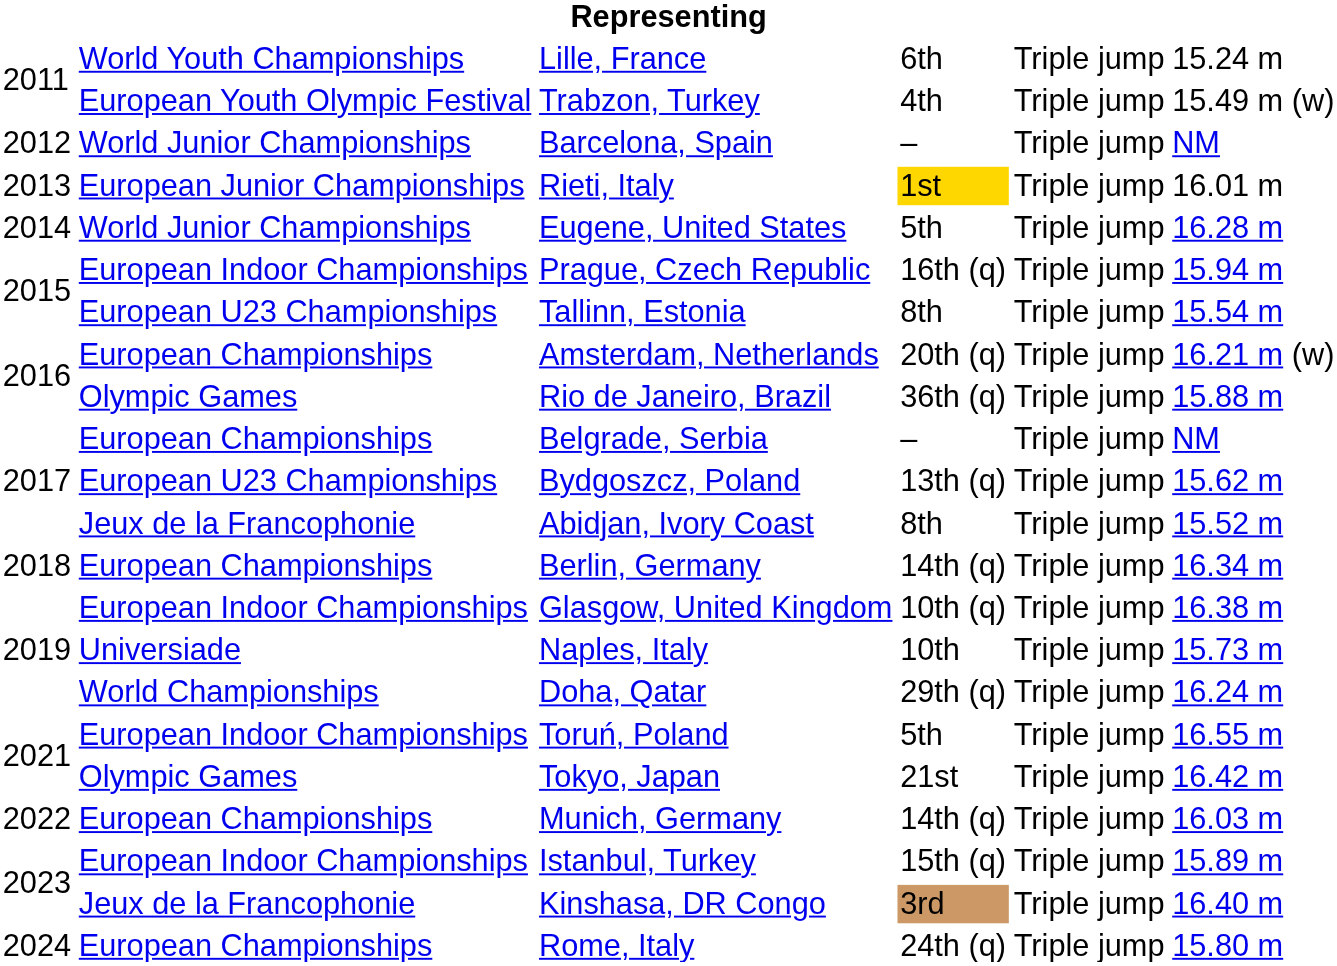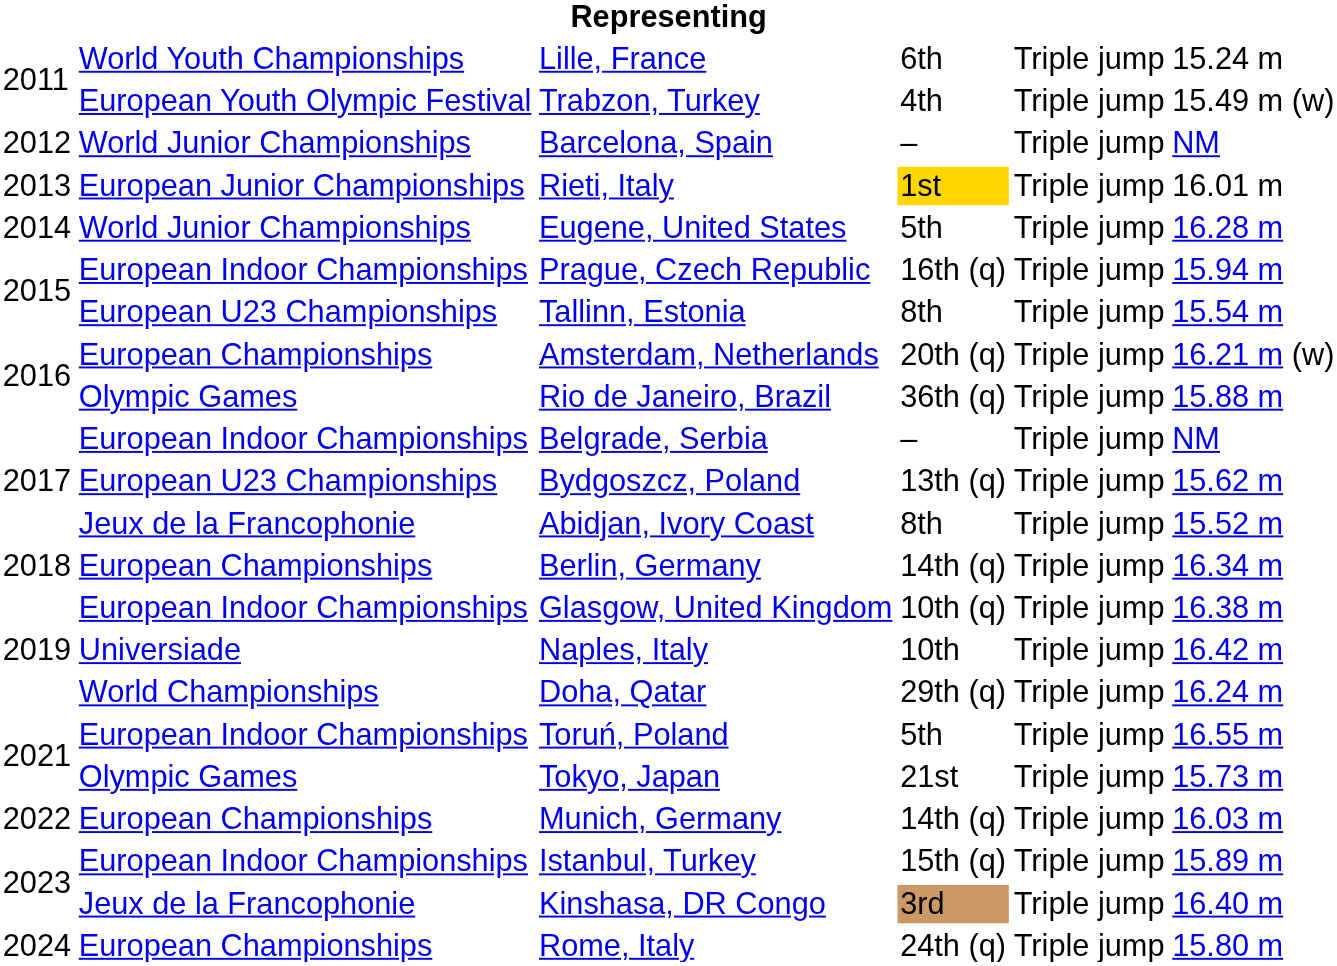 <table>
 <tr>
 <th colspan="6">Representing </th>
 </tr>
 <tr>
 <td rowspan=2>2011</td>
 <td><a href='#'>World Youth Championships</a></td>
 <td><a href='#'>Lille, France</a></td>
 <td>6th</td>
 <td>Triple jump</td>
 <td>15.24 m</td>
 </tr>
 <tr>
 <td><a href='#'>European Youth Olympic Festival</a></td>
 <td><a href='#'>Trabzon, Turkey</a></td>
 <td>4th</td>
 <td>Triple jump</td>
 <td>15.49 m (w)</td>
 </tr>
 <tr>
 <td>2012</td>
 <td><a href='#'>World Junior Championships</a></td>
 <td><a href='#'>Barcelona, Spain</a></td>
 <td>–</td>
 <td>Triple jump</td>
 <td><a href='#'>NM</a></td>
 </tr>
 <tr>
 <td>2013</td>
 <td><a href='#'>European Junior Championships</a></td>
 <td><a href='#'>Rieti, Italy</a></td>
 <td bgcolor=gold>1st</td>
 <td>Triple jump</td>
 <td>16.01 m</td>
 </tr>
 <tr>
 <td>2014</td>
 <td><a href='#'>World Junior Championships</a></td>
 <td><a href='#'>Eugene, United States</a></td>
 <td>5th</td>
 <td>Triple jump</td>
 <td><a href='#'>16.28 m</a></td>
 </tr>
 <tr>
 <td rowspan=2>2015</td>
 <td><a href='#'>European Indoor Championships</a></td>
 <td><a href='#'>Prague, Czech Republic</a></td>
 <td>16th (q)</td>
 <td>Triple jump</td>
 <td><a href='#'>15.94 m</a></td>
 </tr>
 <tr>
 <td><a href='#'>European U23 Championships</a></td>
 <td><a href='#'>Tallinn, Estonia</a></td>
 <td>8th</td>
 <td>Triple jump</td>
 <td><a href='#'>15.54 m</a></td>
 </tr>
 <tr>
 <td rowspan=2>2016</td>
 <td><a href='#'>European Championships</a></td>
 <td><a href='#'>Amsterdam, Netherlands</a></td>
 <td>20th (q)</td>
 <td>Triple jump</td>
 <td><a href='#'>16.21 m</a> (w)</td>
 </tr>
 <tr>
 <td><a href='#'>Olympic Games</a></td>
 <td><a href='#'>Rio de Janeiro, Brazil</a></td>
 <td>36th (q)</td>
 <td>Triple jump</td>
 <td><a href='#'>15.88 m</a></td>
 </tr>
 <tr>
 <td rowspan=3>2017</td>
-<td><a href='#'>European Championships</a></td>
+<td><a href='#'>European Indoor Championships</a></td>
 <td><a href='#'>Belgrade, Serbia</a></td>
 <td>–</td>
 <td>Triple jump</td>
 <td><a href='#'>NM</a></td>
 </tr>
 <tr>
 <td><a href='#'>European U23 Championships</a></td>
 <td><a href='#'>Bydgoszcz, Poland</a></td>
 <td>13th (q)</td>
 <td>Triple jump</td>
 <td><a href='#'>15.62 m</a></td>
 </tr>
 <tr>
 <td><a href='#'>Jeux de la Francophonie</a></td>
 <td><a href='#'>Abidjan, Ivory Coast</a></td>
 <td>8th</td>
 <td>Triple jump</td>
 <td><a href='#'>15.52 m</a></td>
 </tr>
 <tr>
 <td>2018</td>
 <td><a href='#'>European Championships</a></td>
 <td><a href='#'>Berlin, Germany</a></td>
 <td>14th (q)</td>
 <td>Triple jump</td>
 <td><a href='#'>16.34 m</a></td>
 </tr>
 <tr>
 <td rowspan=3>2019</td>
 <td><a href='#'>European Indoor Championships</a></td>
 <td><a href='#'>Glasgow, United Kingdom</a></td>
 <td>10th (q)</td>
 <td>Triple jump</td>
 <td><a href='#'>16.38 m</a></td>
 </tr>
 <tr>
 <td><a href='#'>Universiade</a></td>
 <td><a href='#'>Naples, Italy</a></td>
 <td>10th</td>
 <td>Triple jump</td>
-<td><a href='#'>15.73 m</a></td>
+<td><a href='#'>16.42 m</a></td>
 </tr>
 <tr>
 <td><a href='#'>World Championships</a></td>
 <td><a href='#'>Doha, Qatar</a></td>
 <td>29th (q)</td>
 <td>Triple jump</td>
 <td><a href='#'>16.24 m</a></td>
 </tr>
 <tr>
 <td rowspan=2>2021</td>
 <td><a href='#'>European Indoor Championships</a></td>
 <td><a href='#'>Toruń, Poland</a></td>
 <td>5th</td>
 <td>Triple jump</td>
 <td><a href='#'>16.55 m</a></td>
 </tr>
 <tr>
 <td><a href='#'>Olympic Games</a></td>
 <td><a href='#'>Tokyo, Japan</a></td>
 <td>21st</td>
 <td>Triple jump</td>
-<td><a href='#'>16.42 m</a></td>
+<td><a href='#'>15.73 m</a></td>
 </tr>
 <tr>
 <td>2022</td>
 <td><a href='#'>European Championships</a></td>
 <td><a href='#'>Munich, Germany</a></td>
 <td>14th (q)</td>
 <td>Triple jump</td>
 <td><a href='#'>16.03 m</a></td>
 </tr>
 <tr>
 <td rowspan=2>2023</td>
 <td><a href='#'>European Indoor Championships</a></td>
 <td><a href='#'>Istanbul, Turkey</a></td>
 <td>15th (q)</td>
 <td>Triple jump</td>
 <td><a href='#'>15.89 m</a></td>
 </tr>
 <tr>
 <td><a href='#'>Jeux de la Francophonie</a></td>
 <td><a href='#'>Kinshasa, DR Congo</a></td>
 <td bgcolor=cc9966>3rd</td>
 <td>Triple jump</td>
 <td><a href='#'>16.40 m</a></td>
 </tr>
 <tr>
 <td>2024</td>
 <td><a href='#'>European Championships</a></td>
 <td><a href='#'>Rome, Italy</a></td>
 <td>24th (q)</td>
 <td>Triple jump</td>
 <td><a href='#'>15.80 m</a></td>
 </tr>
 </table>
